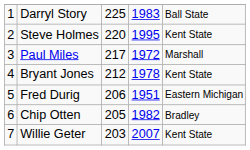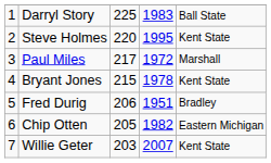 <table class="wikitable">
 <tr>
 </tr>
 <tr>
 <td>1</td>
 <td>Darryl Story</td>
 <td>225</td>
 <td><a href='#'>1983</a></td>
 <td style="font-size:80%;">Ball State</td>
 </tr>
 <tr>
 <td>2</td>
 <td>Steve Holmes</td>
 <td>220</td>
 <td><a href='#'>1995</a></td>
 <td style="font-size:80%;">Kent State</td>
 </tr>
 <tr>
 <td>3</td>
 <td><a href='#'>Paul Miles</a></td>
 <td>217</td>
 <td><a href='#'>1972</a></td>
 <td style="font-size:80%;">Marshall</td>
 </tr>
 <tr>
 <td>4</td>
 <td>Bryant Jones</td>
-<td>212</td>
+<td>215</td>
 <td><a href='#'>1978</a></td>
 <td style="font-size:80%;">Kent State</td>
 </tr>
 <tr>
 <td>5</td>
 <td>Fred Durig</td>
 <td>206</td>
 <td><a href='#'>1951</a></td>
-<td style="font-size:80%;">Eastern Michigan</td>
+<td style="font-size:80%;">Bradley</td>
 </tr>
 <tr>
 <td>6</td>
 <td>Chip Otten</td>
 <td>205</td>
 <td><a href='#'>1982</a></td>
-<td style="font-size:80%;">Bradley</td>
+<td style="font-size:80%;">Eastern Michigan</td>
 </tr>
 <tr>
 <td>7</td>
 <td>Willie Geter</td>
 <td>203</td>
 <td><a href='#'>2007</a></td>
 <td style="font-size:80%;">Kent State</td>
 </tr>
 </table>
